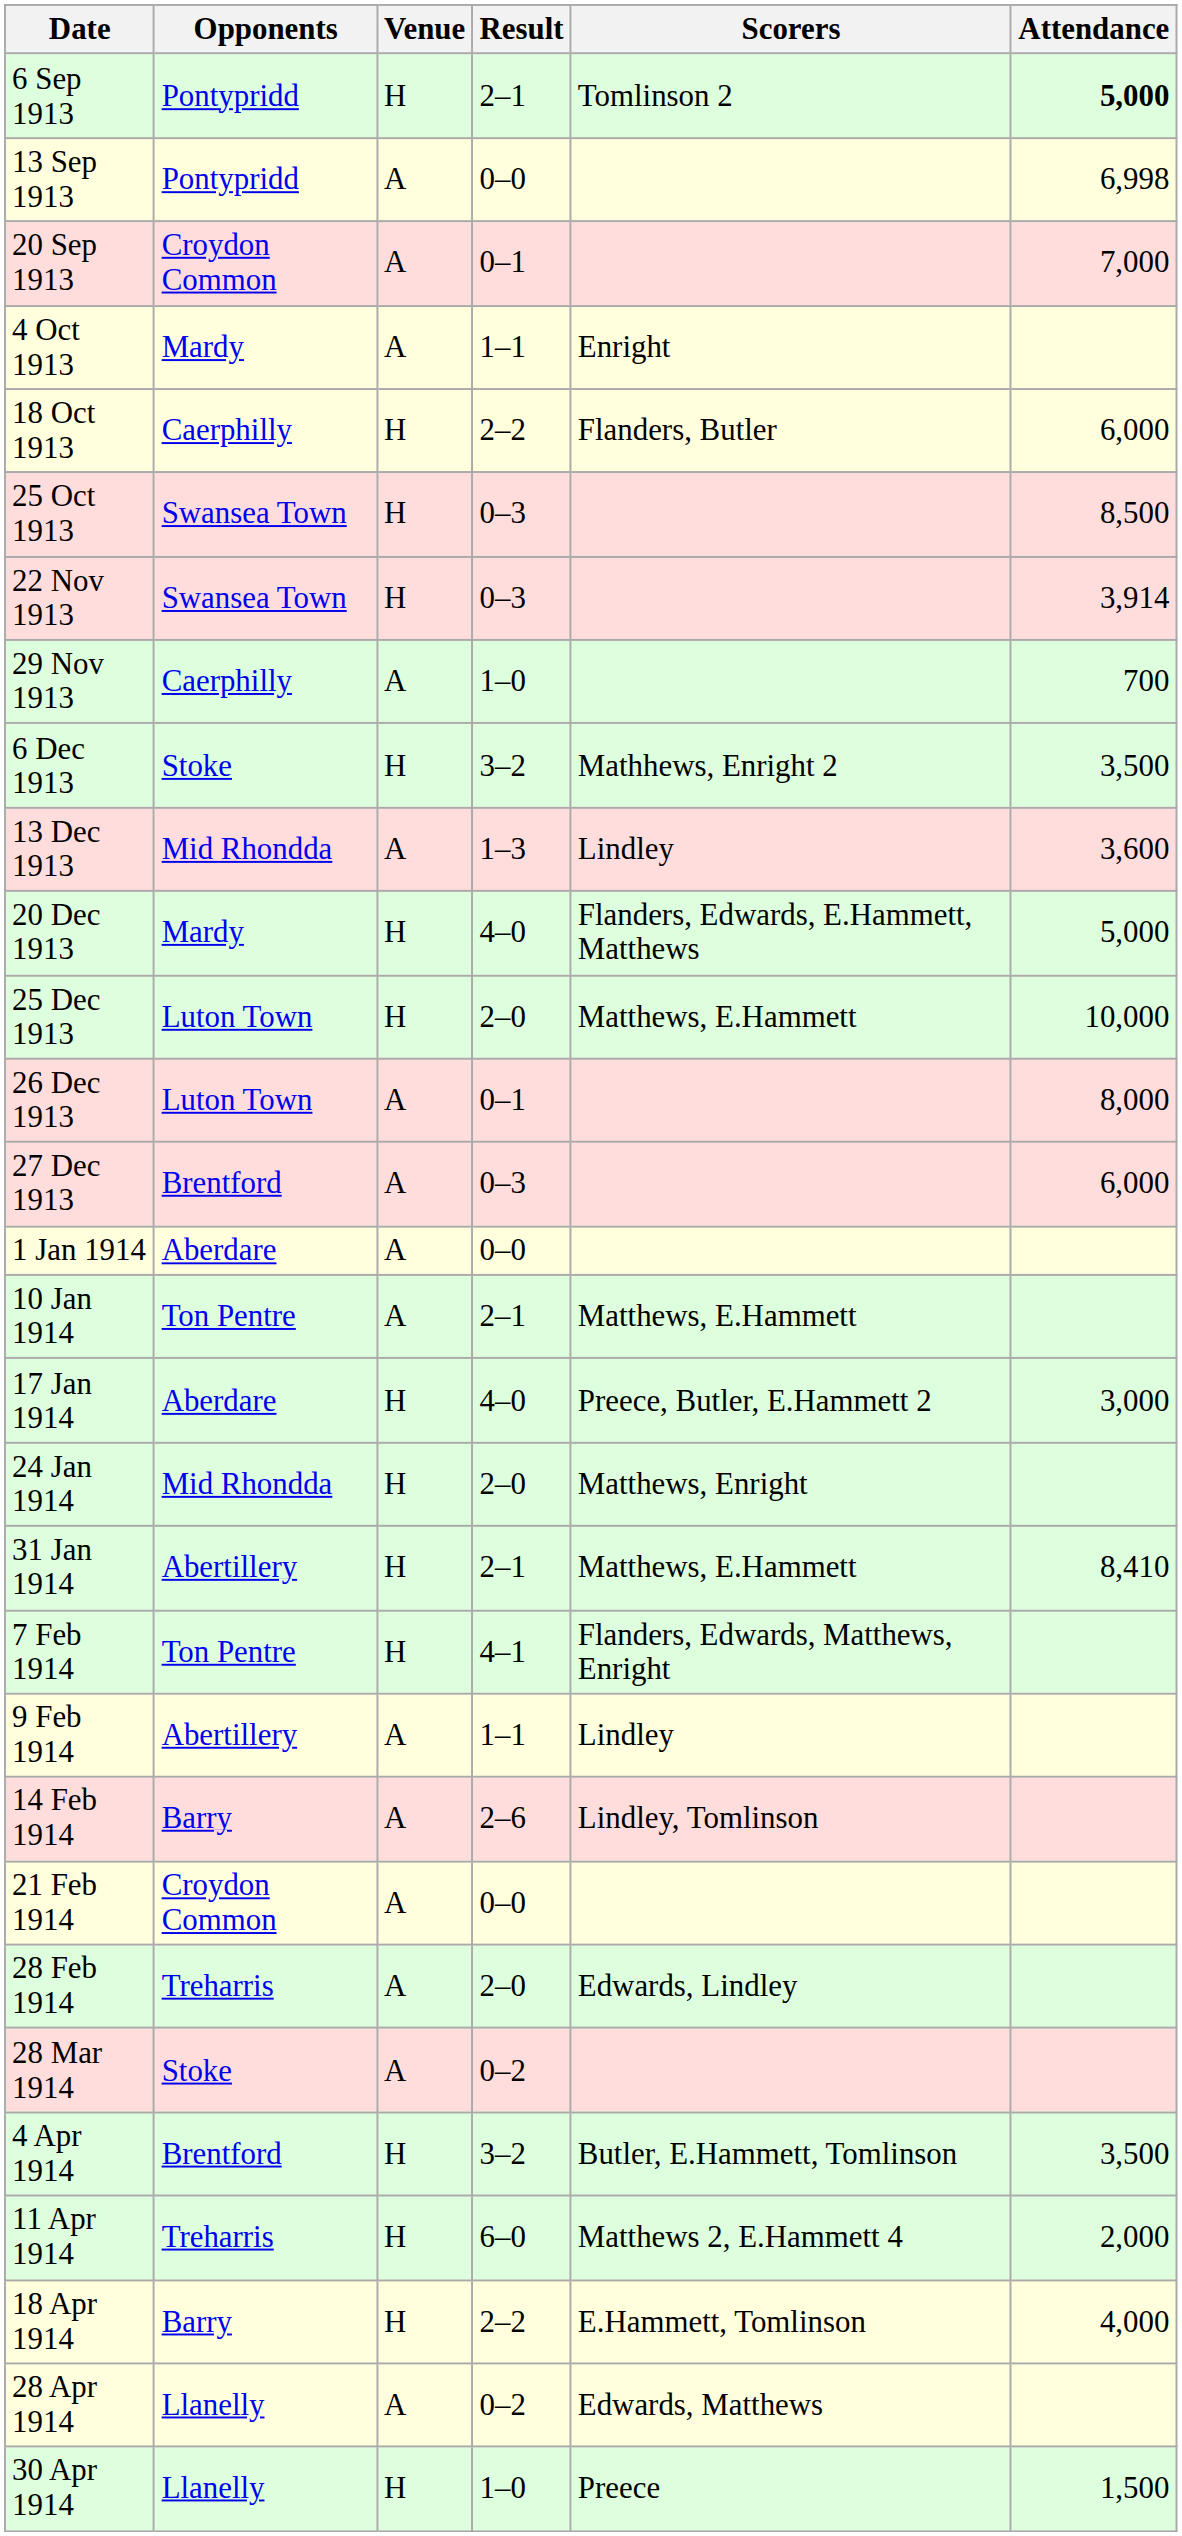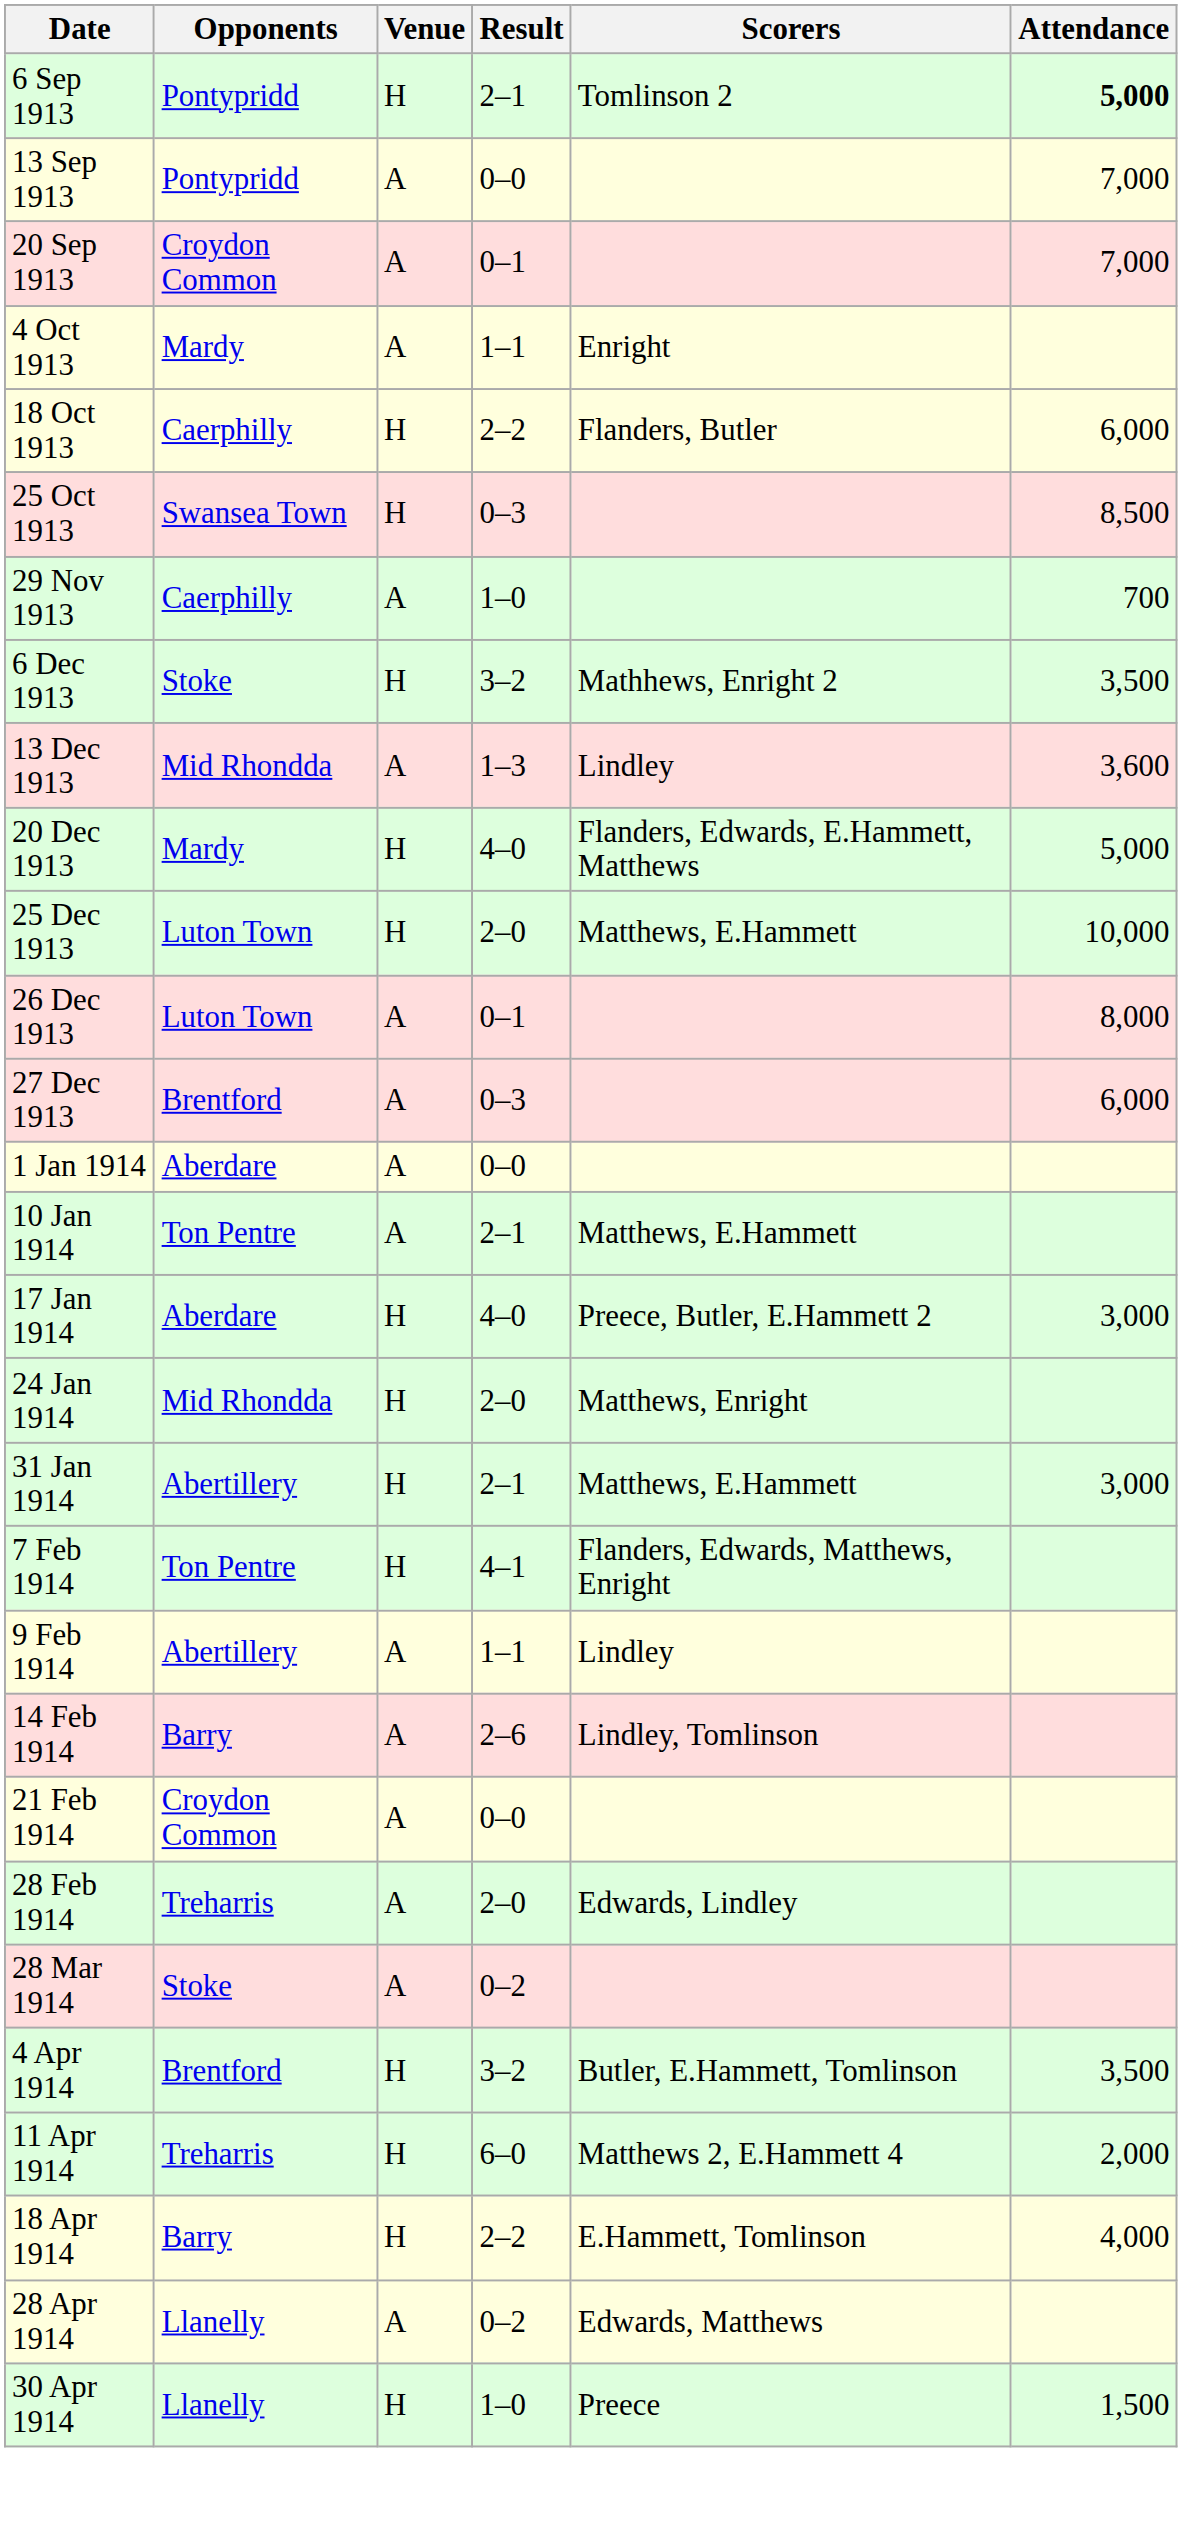 <table class="wikitable sortable">
 <tr>
 <th>Date</th>
 <th>Opponents</th>
 <th>Venue</th>
 <th>Result</th>
 <th>Scorers</th>
 <th>Attendance</th>
 </tr>
 <tr bgcolor="#ddffdd">
 <td>6 Sep 1913</td>
 <td><a href='#'>Pontypridd</a></td>
 <td>H</td>
 <td>2–1</td>
 <td>Tomlinson 2</td>
 <td align="right"><strong>5,000</strong></td>
 </tr>
 <tr bgcolor="#ffffdd">
 <td>13 Sep 1913</td>
 <td><a href='#'>Pontypridd</a></td>
 <td>A</td>
 <td>0–0</td>
 <td></td>
-<td align="right">6,998</td>
+<td align="right">7,000</td>
 </tr>
 <tr bgcolor="#ffdddd">
 <td>20 Sep 1913</td>
 <td><a href='#'>Croydon Common</a></td>
 <td>A</td>
 <td>0–1</td>
 <td></td>
 <td align="right">7,000</td>
 </tr>
 <tr bgcolor="#ffffdd">
 <td>4 Oct 1913</td>
 <td><a href='#'>Mardy</a></td>
 <td>A</td>
 <td>1–1</td>
 <td>Enright</td>
 <td></td>
 </tr>
 <tr bgcolor="#ffffdd">
 <td>18 Oct 1913</td>
 <td><a href='#'>Caerphilly</a></td>
 <td>H</td>
 <td>2–2</td>
 <td>Flanders, Butler</td>
 <td align="right">6,000</td>
 </tr>
 <tr bgcolor="#ffdddd">
 <td>25 Oct 1913</td>
 <td><a href='#'>Swansea Town</a></td>
 <td>H</td>
 <td>0–3</td>
 <td></td>
 <td align="right">8,500</td>
-</tr>
-<tr bgcolor="#ffdddd">
-<td>22 Nov 1913</td>
-<td><a href='#'>Swansea Town</a></td>
-<td>H</td>
-<td>0–3</td>
-<td></td>
-<td align="right">3,914</td>
 </tr>
 <tr bgcolor="#ddffdd">
 <td>29 Nov 1913</td>
 <td><a href='#'>Caerphilly</a></td>
 <td>A</td>
 <td>1–0</td>
 <td></td>
 <td align="right">700</td>
 </tr>
 <tr bgcolor="#ddffdd">
 <td>6 Dec 1913</td>
 <td><a href='#'>Stoke</a></td>
 <td>H</td>
 <td>3–2</td>
 <td>Mathhews, Enright 2</td>
 <td align="right">3,500</td>
 </tr>
 <tr bgcolor="#ffdddd">
 <td>13 Dec 1913</td>
 <td><a href='#'>Mid Rhondda</a></td>
 <td>A</td>
 <td>1–3</td>
 <td>Lindley</td>
 <td align="right">3,600</td>
 </tr>
 <tr bgcolor="#ddffdd">
 <td>20 Dec 1913</td>
 <td><a href='#'>Mardy</a></td>
 <td>H</td>
 <td>4–0</td>
 <td>Flanders, Edwards, E.Hammett, Matthews</td>
 <td align="right">5,000</td>
 </tr>
 <tr bgcolor="#ddffdd">
 <td>25 Dec 1913</td>
 <td><a href='#'>Luton Town</a></td>
 <td>H</td>
 <td>2–0</td>
 <td>Matthews, E.Hammett</td>
 <td align="right">10,000</td>
 </tr>
 <tr bgcolor="#ffdddd">
 <td>26 Dec 1913</td>
 <td><a href='#'>Luton Town</a></td>
 <td>A</td>
 <td>0–1</td>
 <td></td>
 <td align="right">8,000</td>
 </tr>
 <tr bgcolor="#ffdddd">
 <td>27 Dec 1913</td>
 <td><a href='#'>Brentford</a></td>
 <td>A</td>
 <td>0–3</td>
 <td></td>
 <td align="right">6,000</td>
 </tr>
 <tr bgcolor="#ffffdd">
 <td>1 Jan 1914</td>
 <td><a href='#'>Aberdare</a></td>
 <td>A</td>
 <td>0–0</td>
 <td></td>
 <td></td>
 </tr>
 <tr bgcolor="#ddffdd">
 <td>10 Jan 1914</td>
 <td><a href='#'>Ton Pentre</a></td>
 <td>A</td>
 <td>2–1</td>
 <td>Matthews, E.Hammett</td>
 <td></td>
 </tr>
 <tr bgcolor="#ddffdd">
 <td>17 Jan 1914</td>
 <td><a href='#'>Aberdare</a></td>
 <td>H</td>
 <td>4–0</td>
 <td>Preece, Butler, E.Hammett 2</td>
 <td align="right">3,000</td>
 </tr>
 <tr bgcolor="#ddffdd">
 <td>24 Jan 1914</td>
 <td><a href='#'>Mid Rhondda</a></td>
 <td>H</td>
 <td>2–0</td>
 <td>Matthews, Enright</td>
 <td></td>
 </tr>
 <tr bgcolor="#ddffdd">
 <td>31 Jan 1914</td>
 <td><a href='#'>Abertillery</a></td>
 <td>H</td>
 <td>2–1</td>
 <td>Matthews, E.Hammett</td>
-<td align="right">8,410</td>
+<td align="right">3,000</td>
 </tr>
 <tr bgcolor="#ddffdd">
 <td>7 Feb 1914</td>
 <td><a href='#'>Ton Pentre</a></td>
 <td>H</td>
 <td>4–1</td>
 <td>Flanders, Edwards, Matthews, Enright</td>
 <td></td>
 </tr>
 <tr bgcolor="#ffffdd">
 <td>9 Feb 1914</td>
 <td><a href='#'>Abertillery</a></td>
 <td>A</td>
 <td>1–1</td>
 <td>Lindley</td>
 <td></td>
 </tr>
 <tr bgcolor="#ffdddd">
 <td>14 Feb 1914</td>
 <td><a href='#'>Barry</a></td>
 <td>A</td>
 <td>2–6</td>
 <td>Lindley, Tomlinson</td>
 <td></td>
 </tr>
 <tr bgcolor="#ffffdd">
 <td>21 Feb 1914</td>
 <td><a href='#'>Croydon Common</a></td>
 <td>A</td>
 <td>0–0</td>
 <td></td>
 <td></td>
 </tr>
 <tr bgcolor="#ddffdd">
 <td>28 Feb 1914</td>
 <td><a href='#'>Treharris</a></td>
 <td>A</td>
 <td>2–0</td>
 <td>Edwards, Lindley</td>
 <td></td>
 </tr>
 <tr bgcolor="#ffdddd">
 <td>28 Mar 1914</td>
 <td><a href='#'>Stoke</a></td>
 <td>A</td>
 <td>0–2</td>
 <td></td>
 <td></td>
 </tr>
 <tr bgcolor="#ddffdd">
 <td>4 Apr 1914</td>
 <td><a href='#'>Brentford</a></td>
 <td>H</td>
 <td>3–2</td>
 <td>Butler, E.Hammett, Tomlinson</td>
 <td align="right">3,500</td>
 </tr>
 <tr bgcolor="#ddffdd">
 <td>11 Apr 1914</td>
 <td><a href='#'>Treharris</a></td>
 <td>H</td>
 <td>6–0</td>
 <td>Matthews 2, E.Hammett 4</td>
 <td align="right">2,000</td>
 </tr>
 <tr bgcolor="#ffffdd">
 <td>18 Apr 1914</td>
 <td><a href='#'>Barry</a></td>
 <td>H</td>
 <td>2–2</td>
 <td>E.Hammett, Tomlinson</td>
 <td align="right">4,000</td>
 </tr>
 <tr bgcolor="#ffffdd">
 <td>28 Apr 1914</td>
 <td><a href='#'>Llanelly</a></td>
 <td>A</td>
 <td>0–2</td>
 <td>Edwards, Matthews</td>
 <td></td>
 </tr>
 <tr bgcolor="#ddffdd">
 <td>30 Apr 1914</td>
 <td><a href='#'>Llanelly</a></td>
 <td>H</td>
 <td>1–0</td>
 <td>Preece</td>
 <td align="right">1,500</td>
 </tr>
 </table>
